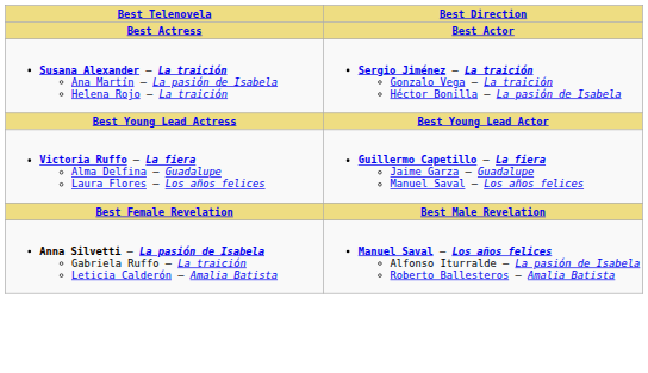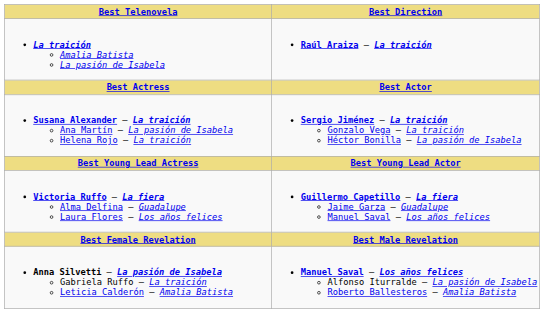 <table class="wikitable">
 <tr>
 <th style="background:#EEDD82; width:50%"><a href='#'>Best Telenovela</a></th>
 <th style="background:#EEDD82; width:50%"><a href='#'>Best Direction</a></th>
+</tr>
+<tr>
+<td valign="top"><br><ul><li><strong><em><a href='#'>La traición</a></em></strong><ul><li><em><a href='#'>Amalia Batista</a></em></li><li><em><a href='#'>La pasión de Isabela</a></em></li></ul></li></ul></td>
+<td valign="top"><br><ul><li><strong><a href='#'>Raúl Araiza</a></strong> – <strong><em><a href='#'>La traición</a></em></strong></li></ul></td>
 </tr>
 <tr>
 <th style="background:#EEDD82; width:50%"><a href='#'>Best Actress</a></th>
 <th style="background:#EEDD82; width:50%"><a href='#'>Best Actor</a></th>
 </tr>
 <tr>
 <td valign="top"><br><ul><li><strong><a href='#'>Susana Alexander</a></strong> – <strong><em><a href='#'>La traición</a></em></strong><ul><li><a href='#'>Ana Martín</a> – <em><a href='#'>La pasión de Isabela</a></em></li><li><a href='#'>Helena Rojo</a> – <em><a href='#'>La traición</a></em></li></ul></li></ul></td>
 <td valign="top"><br><ul><li><strong><a href='#'>Sergio Jiménez</a></strong> – <strong><em><a href='#'>La traición</a></em></strong><ul><li><a href='#'>Gonzalo Vega</a> – <em><a href='#'>La traición</a></em></li><li><a href='#'>Héctor Bonilla</a> – <em><a href='#'>La pasión de Isabela</a></em></li></ul></li></ul></td>
 </tr>
 <tr>
 <th style="background:#EEDD82; width:50%"><a href='#'>Best Young Lead Actress</a></th>
 <th style="background:#EEDD82; width:50%"><a href='#'>Best Young Lead Actor</a></th>
 </tr>
 <tr>
 <td valign="top"><br><ul><li><strong><a href='#'>Victoria Ruffo</a></strong> – <strong><em><a href='#'>La fiera</a></em></strong><ul><li><a href='#'>Alma Delfina</a> – <em><a href='#'>Guadalupe</a></em></li><li><a href='#'>Laura Flores</a> – <em><a href='#'>Los años felices</a></em></li></ul></li></ul></td>
 <td valign="top"><br><ul><li><strong><a href='#'>Guillermo Capetillo</a></strong> – <strong><em><a href='#'>La fiera</a></em></strong><ul><li><a href='#'>Jaime Garza</a> – <em><a href='#'>Guadalupe</a></em></li><li><a href='#'>Manuel Saval</a> – <em><a href='#'>Los años felices</a></em></li></ul></li></ul></td>
 </tr>
 <tr>
 <th style="background:#EEDD82; width:50%"><a href='#'>Best Female Revelation</a></th>
 <th style="background:#EEDD82; width:50%"><a href='#'>Best Male Revelation</a></th>
 </tr>
 <tr>
 <td valign="top"><br><ul><li><strong>Anna Silvetti</strong> – <strong><em><a href='#'>La pasión de Isabela</a></em></strong><ul><li>Gabriela Ruffo – <em><a href='#'>La traición</a></em></li><li><a href='#'>Leticia Calderón</a> – <em><a href='#'>Amalia Batista</a></em></li></ul></li></ul></td>
 <td valign="top"><br><ul><li><strong><a href='#'>Manuel Saval</a></strong> – <strong><em><a href='#'>Los años felices</a></em></strong><ul><li>Alfonso Iturralde – <em><a href='#'>La pasión de Isabela</a></em></li><li><a href='#'>Roberto Ballesteros</a> – <em><a href='#'>Amalia Batista</a></em></li></ul></li></ul></td>
 </tr>
 </table>
